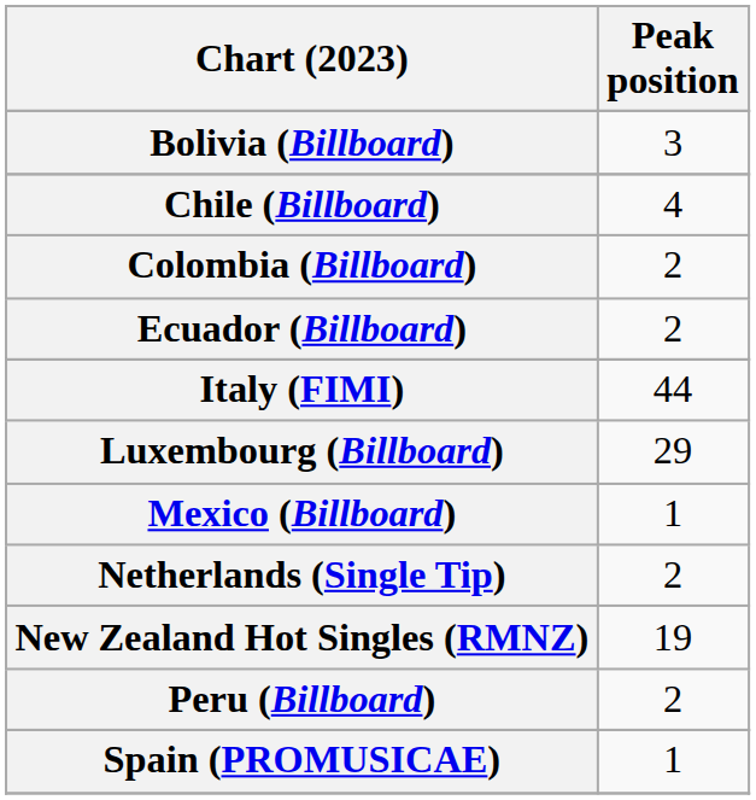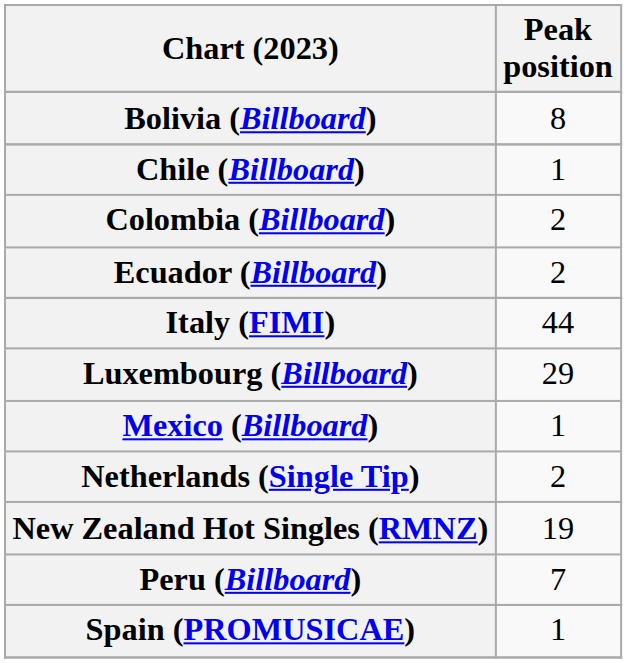 <table class="wikitable sortable plainrowheaders" style="text-align:center">
 <tr>
 <th scope="col">Chart (2023)</th>
 <th scope="col">Peak<br>position</th>
 </tr>
 <tr>
 </tr>
 <tr>
 <th scope="row">Bolivia (<em><a href='#'>Billboard</a></em>)</th>
-<td>3</td>
+<td>8</td>
 </tr>
 <tr>
 </tr>
 <tr>
 <th scope="row">Chile (<em><a href='#'>Billboard</a></em>)</th>
-<td>4</td>
+<td>1</td>
 </tr>
 <tr>
 <th scope="row">Colombia (<em><a href='#'>Billboard</a></em>)</th>
 <td>2</td>
 </tr>
 <tr>
 <th scope="row">Ecuador (<em><a href='#'>Billboard</a></em>)</th>
 <td>2</td>
 </tr>
 <tr>
 </tr>
 <tr>
 </tr>
 <tr>
 <th scope="row">Italy (<a href='#'>FIMI</a>)</th>
 <td>44</td>
 </tr>
 <tr>
 <th scope="row">Luxembourg (<em><a href='#'>Billboard</a></em>)</th>
 <td>29</td>
 </tr>
 <tr>
 <th scope="row"><a href='#'>Mexico</a> (<em><a href='#'>Billboard</a></em>)</th>
 <td>1</td>
 </tr>
 <tr>
 <th scope="row">Netherlands (<a href='#'>Single Tip</a>)</th>
 <td>2</td>
 </tr>
 <tr>
 <th scope="row">New Zealand Hot Singles (<a href='#'>RMNZ</a>)</th>
 <td>19</td>
 </tr>
 <tr>
 <th scope="row">Peru (<em><a href='#'>Billboard</a></em>)</th>
-<td>2</td>
+<td>7</td>
 </tr>
 <tr>
 </tr>
 <tr>
 <th scope="row">Spain (<a href='#'>PROMUSICAE</a>)</th>
 <td>1</td>
 </tr>
 <tr>
 </tr>
 <tr>
 </tr>
 <tr>
 </tr>
 <tr>
 </tr>
 <tr>
 </tr>
 </table>
